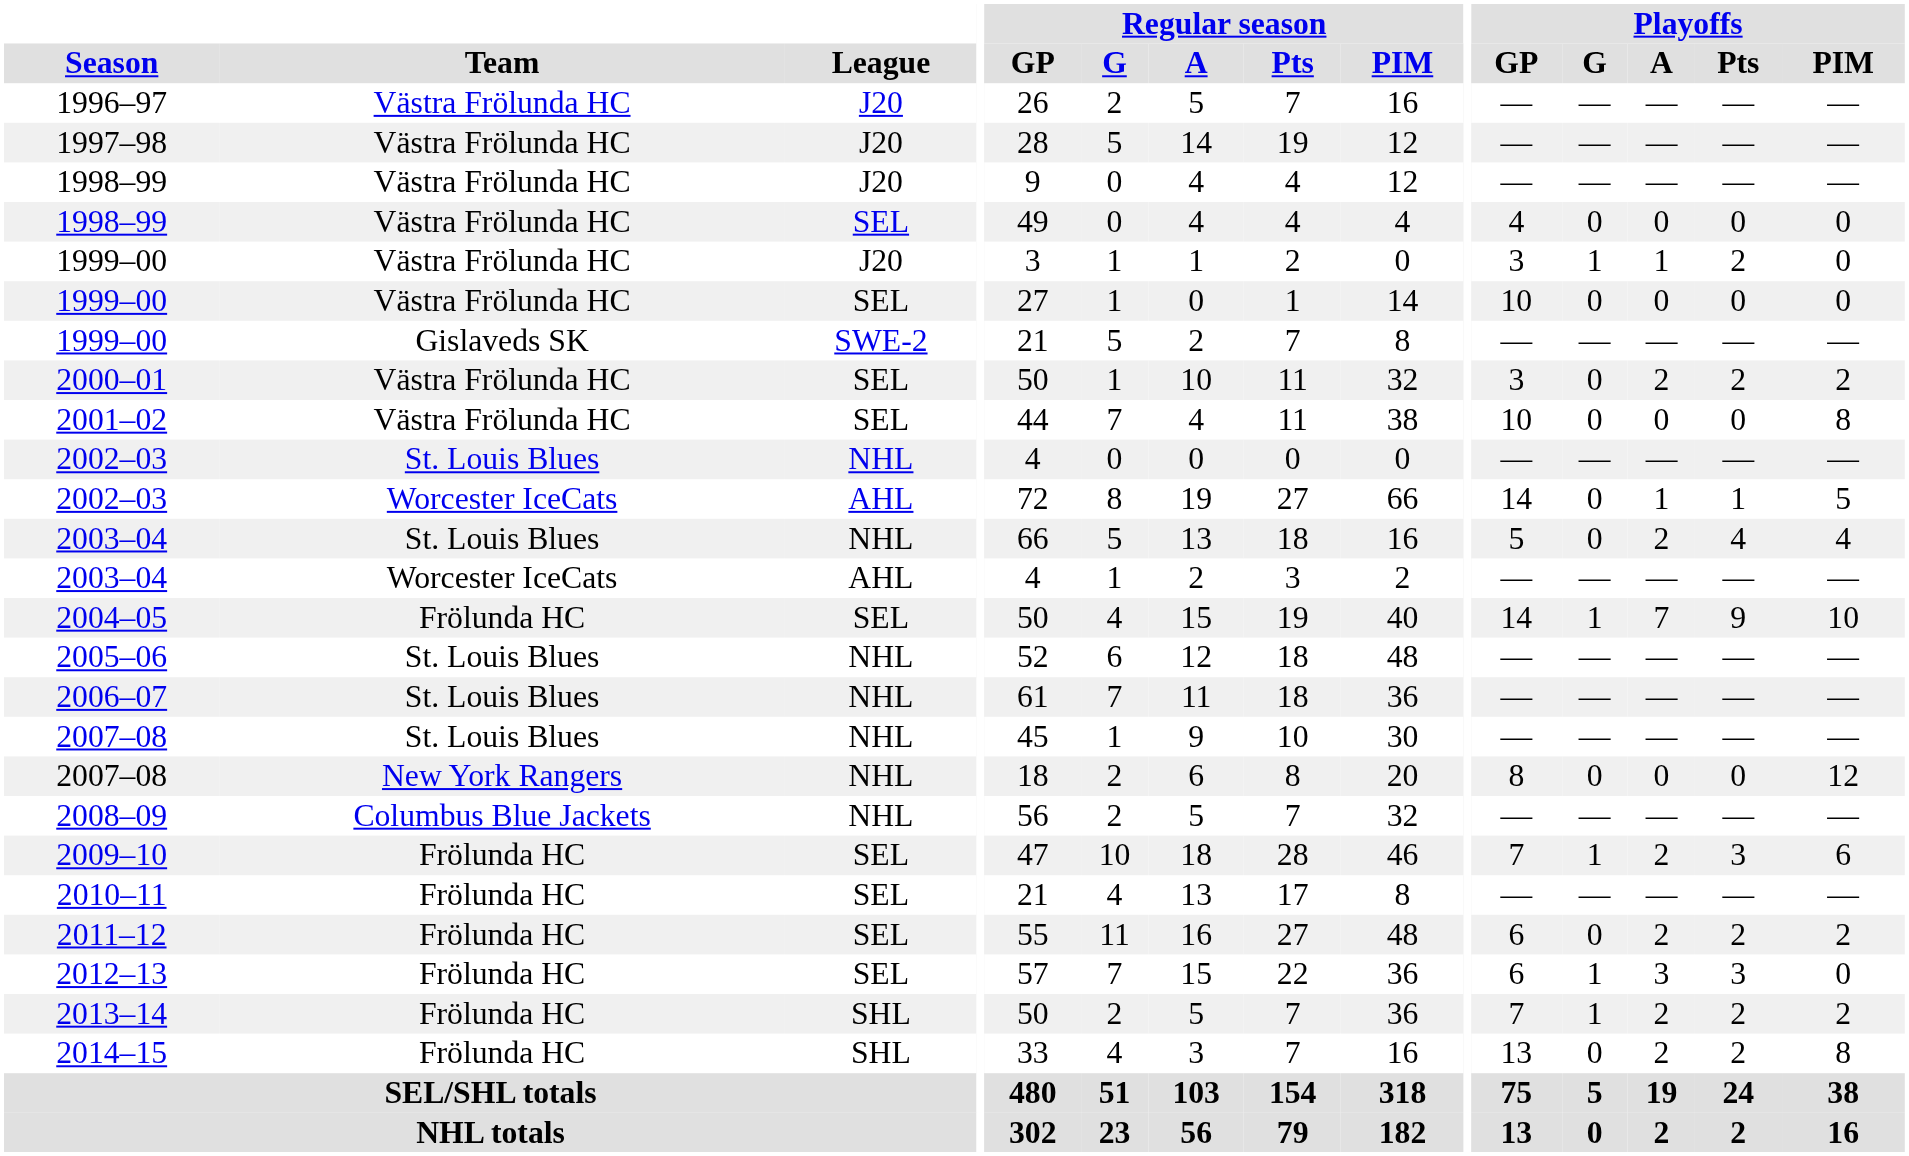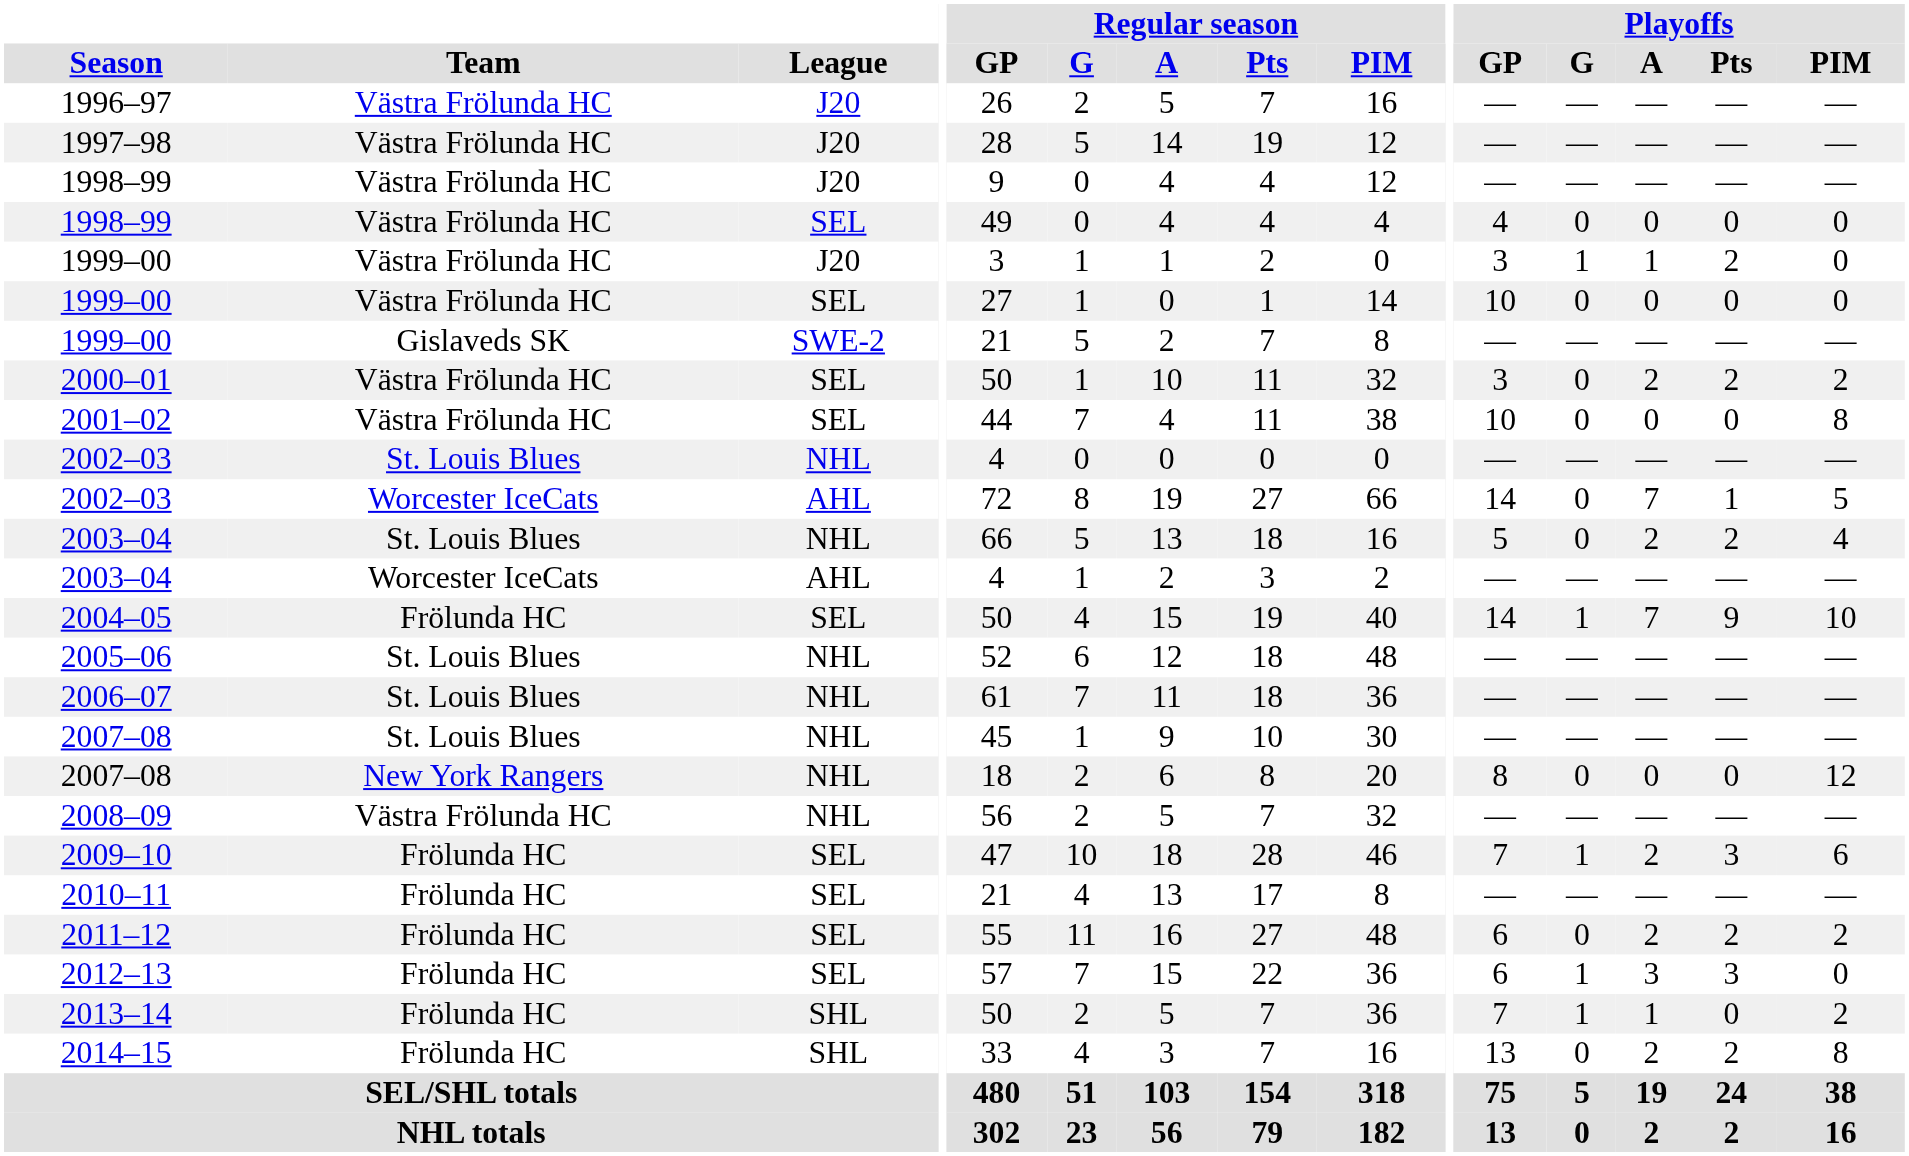 <table border="0" cellpadding="1" cellspacing="0" style="text-align:center; width:60em">
 <tr bgcolor="#e0e0e0">
 <th colspan="3" bgcolor="#ffffff"></th>
 <th rowspan="100" bgcolor="#ffffff"></th>
 <th colspan="5"><a href='#'>Regular season</a></th>
 <th rowspan="100" bgcolor="#ffffff"></th>
 <th colspan="5"><a href='#'>Playoffs</a></th>
 </tr>
 <tr bgcolor="#e0e0e0">
 <th><a href='#'>Season</a></th>
 <th>Team</th>
 <th>League</th>
 <th>GP</th>
 <th><a href='#'>G</a></th>
 <th><a href='#'>A</a></th>
 <th><a href='#'>Pts</a></th>
 <th><a href='#'>PIM</a></th>
 <th>GP</th>
 <th>G</th>
 <th>A</th>
 <th>Pts</th>
 <th>PIM</th>
 </tr>
 <tr>
 <td>1996–97</td>
 <td><a href='#'>Västra Frölunda HC</a></td>
 <td><a href='#'>J20</a></td>
 <td>26</td>
 <td>2</td>
 <td>5</td>
 <td>7</td>
 <td>16</td>
 <td>—</td>
 <td>—</td>
 <td>—</td>
 <td>—</td>
 <td>—</td>
 </tr>
 <tr bgcolor="#f0f0f0">
 <td>1997–98</td>
 <td>Västra Frölunda HC</td>
 <td>J20</td>
 <td>28</td>
 <td>5</td>
 <td>14</td>
 <td>19</td>
 <td>12</td>
 <td>—</td>
 <td>—</td>
 <td>—</td>
 <td>—</td>
 <td>—</td>
 </tr>
 <tr>
 <td>1998–99</td>
 <td>Västra Frölunda HC</td>
 <td>J20</td>
 <td>9</td>
 <td>0</td>
 <td>4</td>
 <td>4</td>
 <td>12</td>
 <td>—</td>
 <td>—</td>
 <td>—</td>
 <td>—</td>
 <td>—</td>
 </tr>
 <tr bgcolor="#f0f0f0">
 <td><a href='#'>1998–99</a></td>
 <td>Västra Frölunda HC</td>
 <td><a href='#'>SEL</a></td>
 <td>49</td>
 <td>0</td>
 <td>4</td>
 <td>4</td>
 <td>4</td>
 <td>4</td>
 <td>0</td>
 <td>0</td>
 <td>0</td>
 <td>0</td>
 </tr>
 <tr>
 <td>1999–00</td>
 <td>Västra Frölunda HC</td>
 <td>J20</td>
 <td>3</td>
 <td>1</td>
 <td>1</td>
 <td>2</td>
 <td>0</td>
 <td>3</td>
 <td>1</td>
 <td>1</td>
 <td>2</td>
 <td>0</td>
 </tr>
 <tr bgcolor="#f0f0f0">
 <td><a href='#'>1999–00</a></td>
 <td>Västra Frölunda HC</td>
 <td>SEL</td>
 <td>27</td>
 <td>1</td>
 <td>0</td>
 <td>1</td>
 <td>14</td>
 <td>10</td>
 <td>0</td>
 <td>0</td>
 <td>0</td>
 <td>0</td>
 </tr>
 <tr>
 <td><a href='#'>1999–00</a></td>
 <td>Gislaveds SK</td>
 <td><a href='#'>SWE-2</a></td>
 <td>21</td>
 <td>5</td>
 <td>2</td>
 <td>7</td>
 <td>8</td>
 <td>—</td>
 <td>—</td>
 <td>—</td>
 <td>—</td>
 <td>—</td>
 </tr>
 <tr bgcolor="#f0f0f0">
 <td><a href='#'>2000–01</a></td>
 <td>Västra Frölunda HC</td>
 <td>SEL</td>
 <td>50</td>
 <td>1</td>
 <td>10</td>
 <td>11</td>
 <td>32</td>
 <td>3</td>
 <td>0</td>
 <td>2</td>
 <td>2</td>
 <td>2</td>
 </tr>
 <tr>
 <td><a href='#'>2001–02</a></td>
 <td>Västra Frölunda HC</td>
 <td>SEL</td>
 <td>44</td>
 <td>7</td>
 <td>4</td>
 <td>11</td>
 <td>38</td>
 <td>10</td>
 <td>0</td>
 <td>0</td>
 <td>0</td>
 <td>8</td>
 </tr>
 <tr bgcolor="#f0f0f0">
 <td><a href='#'>2002–03</a></td>
 <td><a href='#'>St. Louis Blues</a></td>
 <td><a href='#'>NHL</a></td>
 <td>4</td>
 <td>0</td>
 <td>0</td>
 <td>0</td>
 <td>0</td>
 <td>—</td>
 <td>—</td>
 <td>—</td>
 <td>—</td>
 <td>—</td>
 </tr>
 <tr>
 <td><a href='#'>2002–03</a></td>
 <td><a href='#'>Worcester IceCats</a></td>
 <td><a href='#'>AHL</a></td>
 <td>72</td>
 <td>8</td>
 <td>19</td>
 <td>27</td>
 <td>66</td>
 <td>14</td>
 <td>0</td>
-<td>1</td>
+<td>7</td>
 <td>1</td>
 <td>5</td>
 </tr>
 <tr bgcolor="#f0f0f0">
 <td><a href='#'>2003–04</a></td>
 <td>St. Louis Blues</td>
 <td>NHL</td>
 <td>66</td>
 <td>5</td>
 <td>13</td>
 <td>18</td>
 <td>16</td>
 <td>5</td>
 <td>0</td>
 <td>2</td>
-<td>4</td>
+<td>2</td>
 <td>4</td>
 </tr>
 <tr>
 <td><a href='#'>2003–04</a></td>
 <td>Worcester IceCats</td>
 <td>AHL</td>
 <td>4</td>
 <td>1</td>
 <td>2</td>
 <td>3</td>
 <td>2</td>
 <td>—</td>
 <td>—</td>
 <td>—</td>
 <td>—</td>
 <td>—</td>
 </tr>
 <tr bgcolor="#f0f0f0">
 <td><a href='#'>2004–05</a></td>
 <td>Frölunda HC</td>
 <td>SEL</td>
 <td>50</td>
 <td>4</td>
 <td>15</td>
 <td>19</td>
 <td>40</td>
 <td>14</td>
 <td>1</td>
 <td>7</td>
 <td>9</td>
 <td>10</td>
 </tr>
 <tr>
 <td><a href='#'>2005–06</a></td>
 <td>St. Louis Blues</td>
 <td>NHL</td>
 <td>52</td>
 <td>6</td>
 <td>12</td>
 <td>18</td>
 <td>48</td>
 <td>—</td>
 <td>—</td>
 <td>—</td>
 <td>—</td>
 <td>—</td>
 </tr>
 <tr bgcolor="#f0f0f0">
 <td><a href='#'>2006–07</a></td>
 <td>St. Louis Blues</td>
 <td>NHL</td>
 <td>61</td>
 <td>7</td>
 <td>11</td>
 <td>18</td>
 <td>36</td>
 <td>—</td>
 <td>—</td>
 <td>—</td>
 <td>—</td>
 <td>—</td>
 </tr>
 <tr>
 <td><a href='#'>2007–08</a></td>
 <td>St. Louis Blues</td>
 <td>NHL</td>
 <td>45</td>
 <td>1</td>
 <td>9</td>
 <td>10</td>
 <td>30</td>
 <td>—</td>
 <td>—</td>
 <td>—</td>
 <td>—</td>
 <td>—</td>
 </tr>
 <tr bgcolor="#f0f0f0">
 <td>2007–08</td>
 <td><a href='#'>New York Rangers</a></td>
 <td>NHL</td>
 <td>18</td>
 <td>2</td>
 <td>6</td>
 <td>8</td>
 <td>20</td>
 <td>8</td>
 <td>0</td>
 <td>0</td>
 <td>0</td>
 <td>12</td>
 </tr>
 <tr>
 <td><a href='#'>2008–09</a></td>
-<td><a href='#'>Columbus Blue Jackets</a></td>
+<td>Västra Frölunda HC</td>
 <td>NHL</td>
 <td>56</td>
 <td>2</td>
 <td>5</td>
 <td>7</td>
 <td>32</td>
 <td>—</td>
 <td>—</td>
 <td>—</td>
 <td>—</td>
 <td>—</td>
 </tr>
 <tr bgcolor="#f0f0f0">
 <td><a href='#'>2009–10</a></td>
 <td>Frölunda HC</td>
 <td>SEL</td>
 <td>47</td>
 <td>10</td>
 <td>18</td>
 <td>28</td>
 <td>46</td>
 <td>7</td>
 <td>1</td>
 <td>2</td>
 <td>3</td>
 <td>6</td>
 </tr>
 <tr>
 <td><a href='#'>2010–11</a></td>
 <td>Frölunda HC</td>
 <td>SEL</td>
 <td>21</td>
 <td>4</td>
 <td>13</td>
 <td>17</td>
 <td>8</td>
 <td>—</td>
 <td>—</td>
 <td>—</td>
 <td>—</td>
 <td>—</td>
 </tr>
 <tr bgcolor="#f0f0f0">
 <td><a href='#'>2011–12</a></td>
 <td>Frölunda HC</td>
 <td>SEL</td>
 <td>55</td>
 <td>11</td>
 <td>16</td>
 <td>27</td>
 <td>48</td>
 <td>6</td>
 <td>0</td>
 <td>2</td>
 <td>2</td>
 <td>2</td>
 </tr>
 <tr>
 <td><a href='#'>2012–13</a></td>
 <td>Frölunda HC</td>
 <td>SEL</td>
 <td>57</td>
 <td>7</td>
 <td>15</td>
 <td>22</td>
 <td>36</td>
 <td>6</td>
 <td>1</td>
 <td>3</td>
 <td>3</td>
 <td>0</td>
 </tr>
 <tr bgcolor="#f0f0f0">
 <td><a href='#'>2013–14</a></td>
 <td>Frölunda HC</td>
 <td>SHL</td>
 <td>50</td>
 <td>2</td>
 <td>5</td>
 <td>7</td>
 <td>36</td>
 <td>7</td>
 <td>1</td>
-<td>2</td>
-<td>2</td>
+<td>1</td>
+<td>0</td>
 <td>2</td>
 </tr>
 <tr>
 <td><a href='#'>2014–15</a></td>
 <td>Frölunda HC</td>
 <td>SHL</td>
 <td>33</td>
 <td>4</td>
 <td>3</td>
 <td>7</td>
 <td>16</td>
 <td>13</td>
 <td>0</td>
 <td>2</td>
 <td>2</td>
 <td>8</td>
 </tr>
 <tr bgcolor="#e0e0e0">
 <th colspan="3">SEL/SHL totals</th>
 <th>480</th>
 <th>51</th>
 <th>103</th>
 <th>154</th>
 <th>318</th>
 <th>75</th>
 <th>5</th>
 <th>19</th>
 <th>24</th>
 <th>38</th>
 </tr>
 <tr bgcolor="#e0e0e0">
 <th colspan="3">NHL totals</th>
 <th>302</th>
 <th>23</th>
 <th>56</th>
 <th>79</th>
 <th>182</th>
 <th>13</th>
 <th>0</th>
 <th>2</th>
 <th>2</th>
 <th>16</th>
 </tr>
 </table>
